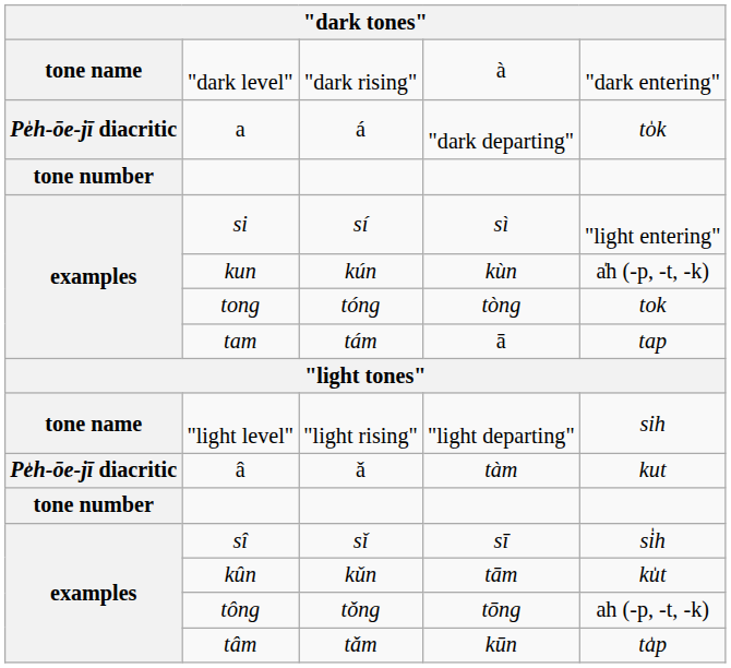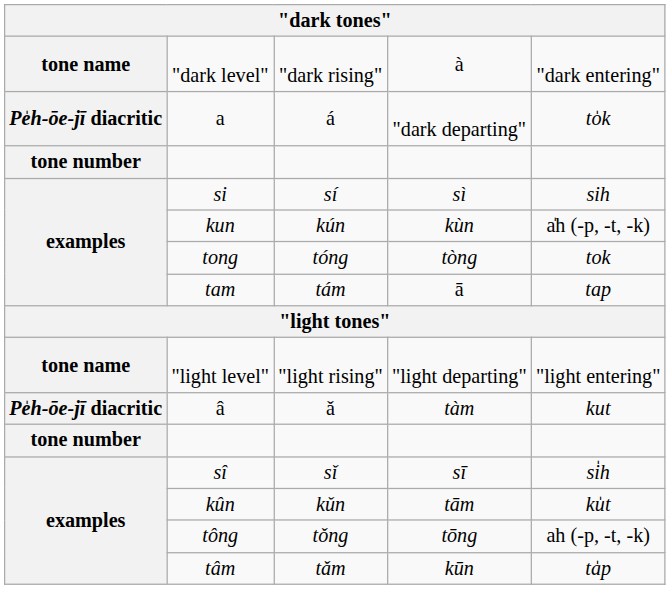 <table class="wikitable" style="text-align:center;">
 <tr>
 <th colspan="6"> "dark tones"</th>
 </tr>
 <tr>
 <th colspan="2">tone name</th>
 <td><br>"dark level"</td>
 <td><br>"dark rising"</td>
 <td>à</td>
 <td><br>"dark entering"</td>
 </tr>
 <tr>
 <th colspan="2"><em>Pe̍h-ōe-jī</em> diacritic</th>
 <td>a</td>
 <td>á</td>
 <td><br>"dark departing"</td>
 <td> <em>to̍k</em></td>
 </tr>
 <tr>
 <th colspan="2">tone number</th>
 <td></td>
 <td></td>
 <td></td>
 <td></td>
 </tr>
 <tr>
 <th colspan="2" rowspan="4">examples</th>
 <td> <em>si</em></td>
 <td> <em>sí</em></td>
 <td> <em>sì</em></td>
-<td><br>"light entering"</td>
+<td> <em>sih</em></td>
 </tr>
 <tr>
 <td> <em>kun</em></td>
 <td> <em>kún</em></td>
 <td> <em>kùn</em></td>
 <td>a̍h (-p, -t, -k)</td>
 </tr>
 <tr>
 <td> <em>tong</em></td>
 <td> <em>tóng</em></td>
 <td> <em>tòng</em></td>
 <td> <em>tok</em></td>
 </tr>
 <tr>
 <td> <em>tam</em></td>
 <td> <em>tám</em></td>
 <td>ā</td>
 <td> <em>tap</em></td>
 </tr>
 <tr>
 <th colspan="6"> "light tones"</th>
 </tr>
 <tr>
 <th colspan="2">tone name</th>
 <td><br>"light level"</td>
 <td><br>"light rising"</td>
 <td><br>"light departing"</td>
-<td> <em>sih</em></td>
+<td><br>"light entering"</td>
 </tr>
 <tr>
 <th colspan="2"><em>Pe̍h-ōe-jī</em> diacritic</th>
 <td>â</td>
 <td>ǎ</td>
 <td> <em>tàm</em></td>
 <td> <em>kut</em></td>
 </tr>
 <tr>
 <th colspan="2">tone number</th>
 <td></td>
 <td></td>
 <td></td>
 <td></td>
 </tr>
 <tr>
 <th colspan="2" rowspan="4">examples</th>
 <td> <em>sî</em></td>
 <td> <em>sǐ</em></td>
 <td> <em>sī</em></td>
 <td> <em>si̍h</em></td>
 </tr>
 <tr>
 <td> <em>kûn</em></td>
 <td> <em>kǔn</em></td>
 <td> <em>tām</em></td>
 <td> <em>ku̍t</em></td>
 </tr>
 <tr>
 <td> <em>tông</em></td>
 <td> <em>tǒng</em></td>
 <td> <em>tōng</em></td>
 <td>ah (-p, -t, -k)</td>
 </tr>
 <tr>
 <td> <em>tâm</em></td>
 <td> <em>tǎm</em></td>
 <td> <em>kūn</em></td>
 <td> <em>ta̍p</em></td>
 </tr>
 </table>
